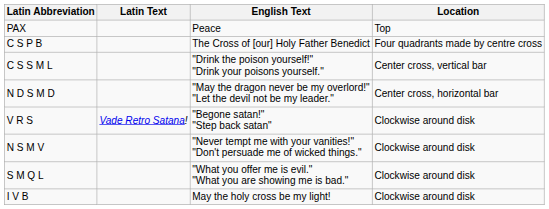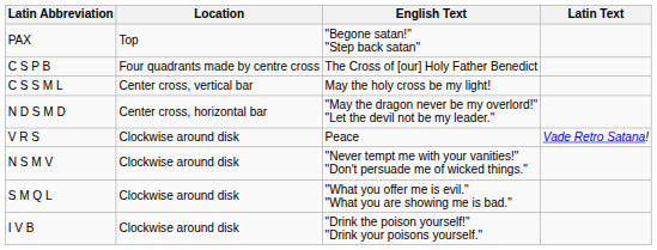 <table class="wikitable sortable">
 <tr>
 <th>Latin Abbreviation</th>
+<th>Location</th>
+<th>English Text</th>
 <th>Latin Text</th>
-<th>English Text</th>
-<th>Location</th>
 </tr>
 <tr>
 <td>PAX</td>
+<td>Top</td>
+<td>"Begone satan!"<br>"Step back satan"</td>
 <td></td>
-<td>Peace</td>
-<td>Top</td>
 </tr>
 <tr>
 <td>C S P B</td>
+<td>Four quadrants made by centre cross</td>
+<td>The Cross of [our] Holy Father Benedict</td>
 <td></td>
-<td>The Cross of [our] Holy Father Benedict</td>
-<td>Four quadrants made by centre cross</td>
 </tr>
 <tr>
 <td>C S S M L</td>
+<td>Center cross, vertical bar</td>
+<td>May the holy cross be my light!</td>
 <td></td>
-<td>"Drink the poison yourself!"<br>"Drink your poisons yourself."</td>
-<td>Center cross, vertical bar</td>
 </tr>
 <tr>
 <td>N D S M D</td>
+<td>Center cross, horizontal bar</td>
+<td>"May the dragon never be my overlord!"<br>"Let the devil not be my leader."</td>
 <td></td>
-<td>"May the dragon never be my overlord!"<br>"Let the devil not be my leader."</td>
-<td>Center cross, horizontal bar</td>
 </tr>
 <tr>
 <td>V R S</td>
+<td>Clockwise around disk</td>
+<td>Peace</td>
 <td><em><a href='#'>Vade Retro Satana</a>!</em></td>
-<td>"Begone satan!"<br>"Step back satan"</td>
-<td>Clockwise around disk</td>
 </tr>
 <tr>
 <td>N S M V</td>
+<td>Clockwise around disk</td>
+<td>"Never tempt me with your vanities!"<br>"Don't persuade me of wicked things."</td>
 <td></td>
-<td>"Never tempt me with your vanities!"<br>"Don't persuade me of wicked things."</td>
-<td>Clockwise around disk</td>
 </tr>
 <tr>
 <td>S M Q L</td>
+<td>Clockwise around disk</td>
+<td>"What you offer me is evil."<br>"What you are showing me is bad."</td>
 <td></td>
-<td>"What you offer me is evil."<br>"What you are showing me is bad."</td>
-<td>Clockwise around disk</td>
 </tr>
 <tr>
 <td>I V B</td>
+<td>Clockwise around disk</td>
+<td>"Drink the poison yourself!"<br>"Drink your poisons yourself."</td>
 <td></td>
-<td>May the holy cross be my light!</td>
-<td>Clockwise around disk</td>
 </tr>
 </table>
